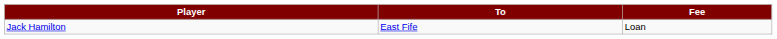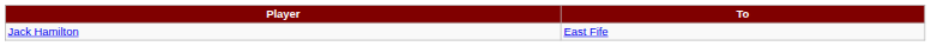 <table class="wikitable" style="text-align:left; font-size:95%;width:98%;">
 <tr>
 <th style="background:maroon; color:white;">Player</th>
 <th style="background:maroon; color:white;">To</th>
-<th style="background:maroon; color:white;">Fee</th>
 </tr>
 <tr>
 <td> <a href='#'>Jack Hamilton</a></td>
 <td> <a href='#'>East Fife</a></td>
-<td>Loan</td>
 </tr>
 </table>
